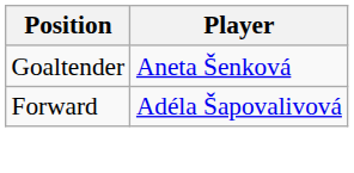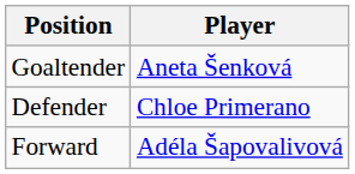 <table class="wikitable">
 <tr>
 <th>Position</th>
 <th>Player</th>
 </tr>
 <tr>
 <td>Goaltender</td>
 <td> <a href='#'>Aneta Šenková</a></td>
 </tr>
 <tr>
+<td>Defender</td>
+<td> <a href='#'>Chloe Primerano</a></td>
+</tr>
+<tr>
 <td>Forward</td>
 <td> <a href='#'>Adéla Šapovalivová</a></td>
 </tr>
 </table>
